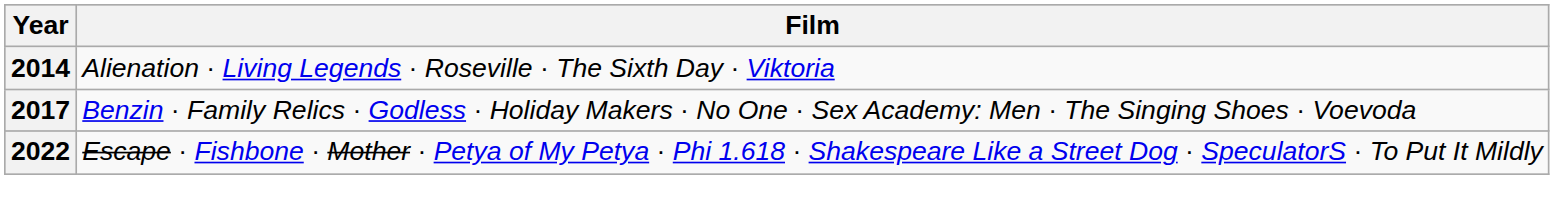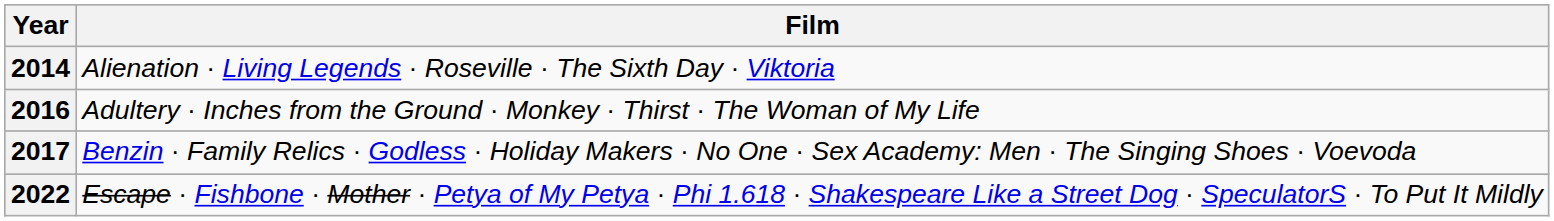 <table class="wikitable">
 <tr>
 <th>Year</th>
 <th>Film</th>
 </tr>
 <tr>
 <th>2014</th>
 <td><em>Alienation</em> · <em><a href='#'>Living Legends</a></em> · <em>Roseville</em> · <em>The Sixth Day</em> · <em><a href='#'>Viktoria</a></em></td>
 </tr>
 <tr>
+<th>2016</th>
+<td><em>Adultery</em> · <em>Inches from the Ground</em> · <em>Monkey</em> · <em>Thirst</em> · <em>The Woman of My Life</em></td>
+</tr>
+<tr>
 <th>2017</th>
 <td><em><a href='#'>Benzin</a></em> · <em>Family Relics</em> · <em><a href='#'>Godless</a></em> · <em>Holiday Makers</em> · <em>No One</em> · <em>Sex Academy: Men</em> · <em>The Singing Shoes</em> · <em>Voevoda</em></td>
 </tr>
 <tr>
 <th>2022</th>
 <td><em><s>Escape</s></em> · <em><a href='#'>Fishbone</a></em> · <em><s>Mother</s></em> · <em><a href='#'>Petya of My Petya</a></em> · <em><a href='#'>Phi 1.618</a></em> · <em><a href='#'>Shakespeare Like a Street Dog</a></em> · <em><a href='#'>SpeculatorS</a></em> · <em>To Put It Mildly</em></td>
 </tr>
 </table>
